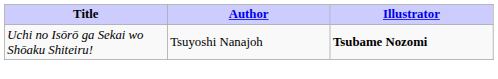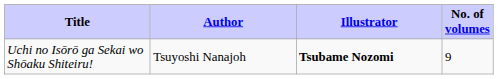 <table class="wikitable" style="width: 98%;">
 <tr>
 <th width=30% style="background:#ccf;">Title</th>
 <th width=30% style="background:#ccf;"><a href='#'>Author</a></th>
 <th width=30% style="background:#ccf;"><a href='#'>Illustrator</a></th>
+<th width=10% style="background:#ccf;">No. of <a href='#'>volumes</a></th>
 </tr>
 <tr>
 <td><em>Uchi no Isōrō ga Sekai wo Shōaku Shiteiru!</em></td>
 <td>Tsuyoshi Nanajoh</td>
 <td><strong>Tsubame Nozomi</strong></td>
+<td>9</td>
 </tr>
 </table>
